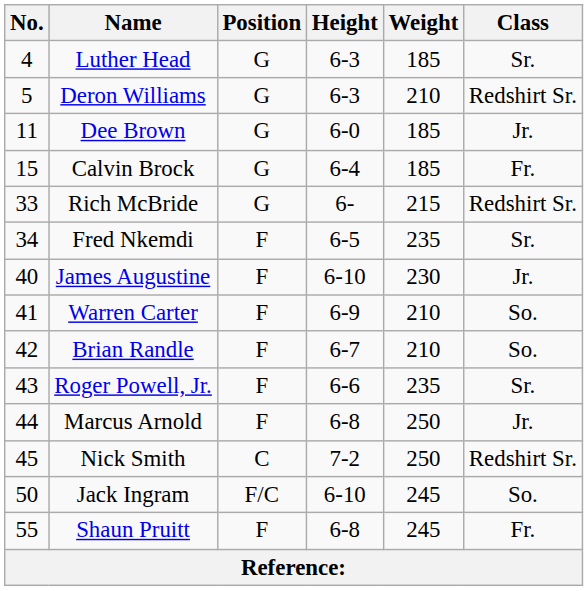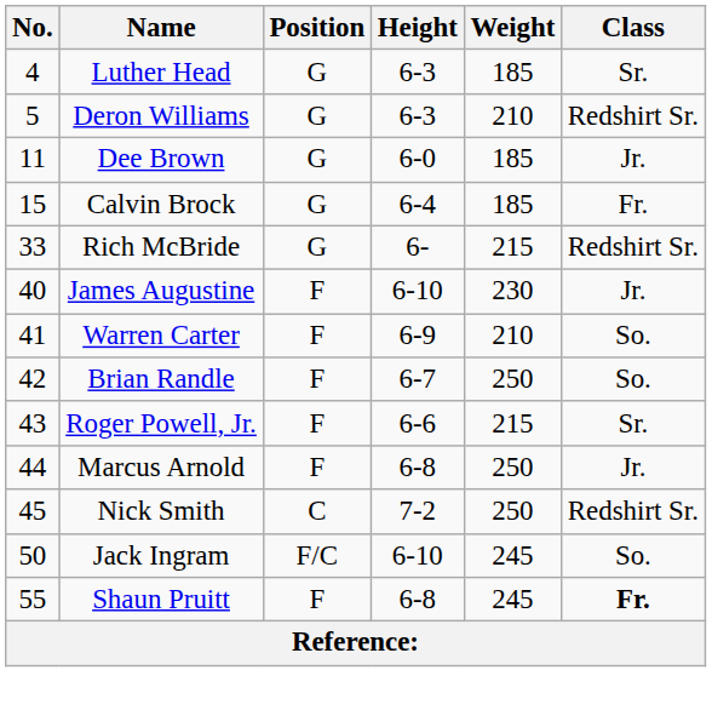 <table class="wikitable">
 <tr>
 <th>No.</th>
 <th>Name</th>
 <th>Position</th>
 <th>Height</th>
 <th>Weight</th>
 <th>Class</th>
 </tr>
 <tr>
 <td style="text-align:center;">4</td>
 <td style="text-align:center;"><a href='#'>Luther Head</a></td>
 <td style="text-align:center;">G</td>
 <td style="text-align:center;">6-3</td>
 <td style="text-align:center;">185</td>
 <td style="text-align:center;">Sr.</td>
 </tr>
 <tr>
 <td style="text-align:center;">5</td>
 <td style="text-align:center;"><a href='#'>Deron Williams</a></td>
 <td style="text-align:center;">G</td>
 <td style="text-align:center;">6-3</td>
 <td style="text-align:center;">210</td>
 <td style="text-align:center;">Redshirt Sr.</td>
 </tr>
 <tr>
 <td style="text-align:center;">11</td>
 <td style="text-align:center;"><a href='#'>Dee Brown</a></td>
 <td style="text-align:center;">G</td>
 <td style="text-align:center;">6-0</td>
 <td style="text-align:center;">185</td>
 <td style="text-align:center;">Jr.</td>
 </tr>
 <tr>
 <td style="text-align:center;">15</td>
 <td style="text-align:center;">Calvin Brock</td>
 <td style="text-align:center;">G</td>
 <td style="text-align:center;">6-4</td>
 <td style="text-align:center;">185</td>
 <td style="text-align:center;">Fr.</td>
 </tr>
 <tr>
 <td style="text-align:center;">33</td>
 <td style="text-align:center;">Rich McBride</td>
 <td style="text-align:center;">G</td>
 <td style="text-align:center;">6-</td>
 <td style="text-align:center;">215</td>
 <td style="text-align:center;">Redshirt Sr.</td>
 </tr>
 <tr>
-<td style="text-align:center;">34</td>
-<td style="text-align:center;">Fred Nkemdi</td>
-<td style="text-align:center;">F</td>
-<td style="text-align:center;">6-5</td>
-<td style="text-align:center;">235</td>
-<td style="text-align:center;">Sr.</td>
-</tr>
-<tr>
 <td style="text-align:center;">40</td>
 <td style="text-align:center;"><a href='#'>James Augustine</a></td>
 <td style="text-align:center;">F</td>
 <td style="text-align:center;">6-10</td>
 <td style="text-align:center;">230</td>
 <td style="text-align:center;">Jr.</td>
 </tr>
 <tr>
 <td style="text-align:center;">41</td>
 <td style="text-align:center;"><a href='#'>Warren Carter</a></td>
 <td style="text-align:center;">F</td>
 <td style="text-align:center;">6-9</td>
 <td style="text-align:center;">210</td>
 <td style="text-align:center;">So.</td>
 </tr>
 <tr>
 <td style="text-align:center;">42</td>
 <td style="text-align:center;"><a href='#'>Brian Randle</a></td>
 <td style="text-align:center;">F</td>
 <td style="text-align:center;">6-7</td>
-<td style="text-align:center;">210</td>
+<td style="text-align:center;">250</td>
 <td style="text-align:center;">So.</td>
 </tr>
 <tr>
 <td style="text-align:center;">43</td>
 <td style="text-align:center;"><a href='#'>Roger Powell, Jr.</a></td>
 <td style="text-align:center;">F</td>
 <td style="text-align:center;">6-6</td>
-<td style="text-align:center;">235</td>
+<td style="text-align:center;">215</td>
 <td style="text-align:center;">Sr.</td>
 </tr>
 <tr>
 <td style="text-align:center;">44</td>
 <td style="text-align:center;">Marcus Arnold</td>
 <td style="text-align:center;">F</td>
 <td style="text-align:center;">6-8</td>
 <td style="text-align:center;">250</td>
 <td style="text-align:center;">Jr.</td>
 </tr>
 <tr>
 <td style="text-align:center;">45</td>
 <td style="text-align:center;">Nick Smith</td>
 <td style="text-align:center;">C</td>
 <td style="text-align:center;">7-2</td>
 <td style="text-align:center;">250</td>
 <td style="text-align:center;">Redshirt Sr.</td>
 </tr>
 <tr>
 <td style="text-align:center;">50</td>
 <td style="text-align:center;">Jack Ingram</td>
 <td style="text-align:center;">F/C</td>
 <td style="text-align:center;">6-10</td>
 <td style="text-align:center;">245</td>
 <td style="text-align:center;">So.</td>
 </tr>
 <tr>
 <td style="text-align:center;">55</td>
 <td style="text-align:center;"><a href='#'>Shaun Pruitt</a></td>
 <td style="text-align:center;">F</td>
 <td style="text-align:center;">6-8</td>
 <td style="text-align:center;">245</td>
-<td style="text-align:center;">Fr.</td>
+<td style="text-align:center;"><strong>Fr.</strong></td>
 </tr>
 <tr>
 <th style="text-align:center;" colspan="6">Reference:</th>
 </tr>
 </table>
